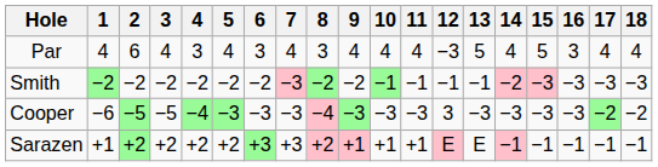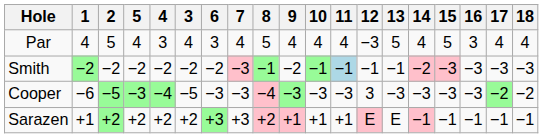 <table class="wikitable" style="text-align:center">
 <tr>
 <th>Hole</th>
 <th>1</th>
 <th>2</th>
+<th>5</th>
+<th>4</th>
 <th>3</th>
-<th>4</th>
-<th>5</th>
 <th>6</th>
 <th>7</th>
 <th>8</th>
 <th>9</th>
 <th>10</th>
 <th>11</th>
 <th>12</th>
 <th>13</th>
 <th>14</th>
 <th>15</th>
 <th>16</th>
 <th>17</th>
 <th>18</th>
 </tr>
 <tr>
 <td>Par</td>
 <td>4</td>
-<td>6</td>
+<td>5</td>
 <td>4</td>
 <td>3</td>
 <td>4</td>
 <td>3</td>
 <td>4</td>
-<td>3</td>
+<td>5</td>
 <td>4</td>
 <td>4</td>
 <td>4</td>
 <td>−3</td>
 <td>5</td>
 <td>4</td>
 <td>5</td>
 <td>3</td>
 <td>4</td>
 <td>4</td>
 </tr>
 <tr>
 <td align=left> Smith</td>
 <td style="background: PaleGreen;">−2</td>
 <td>−2</td>
 <td>−2</td>
 <td>−2</td>
 <td>−2</td>
 <td>−2</td>
 <td style="background: Pink;">−3</td>
-<td style="background: PaleGreen;">−2</td>
+<td style="background: PaleGreen;">−1</td>
 <td>−2</td>
 <td style="background: PaleGreen;">−1</td>
-<td>−1</td>
+<td style="background: lightblue;">−1</td>
 <td>−1</td>
 <td>−1</td>
 <td style="background: Pink;">−2</td>
 <td style="background: Pink;">−3</td>
 <td>−3</td>
 <td>−3</td>
 <td>−3</td>
 </tr>
 <tr>
 <td align=left> Cooper</td>
 <td>−6</td>
 <td style="background: PaleGreen;">−5</td>
+<td style="background: PaleGreen;">−3</td>
+<td style="background: PaleGreen;">−4</td>
 <td>−5</td>
-<td style="background: PaleGreen;">−4</td>
-<td style="background: PaleGreen;">−3</td>
 <td>−3</td>
 <td>−3</td>
 <td style="background: Pink;">−4</td>
 <td style="background: PaleGreen;">−3</td>
 <td>−3</td>
 <td>−3</td>
 <td>3</td>
 <td>−3</td>
 <td>−3</td>
 <td>−3</td>
 <td>−3</td>
 <td style="background: PaleGreen;">−2</td>
 <td>−2</td>
 </tr>
 <tr>
 <td align=left> Sarazen</td>
 <td>+1</td>
 <td style="background: PaleGreen;">+2</td>
 <td>+2</td>
 <td>+2</td>
 <td>+2</td>
 <td style="background: PaleGreen;">+3</td>
 <td>+3</td>
 <td style="background: Pink;">+2</td>
 <td style="background: Pink;">+1</td>
 <td>+1</td>
 <td>+1</td>
 <td style="background: Pink;">E</td>
 <td>E</td>
 <td style="background: Pink;">−1</td>
 <td>−1</td>
 <td>−1</td>
 <td>−1</td>
 <td>−1</td>
 </tr>
 </table>
